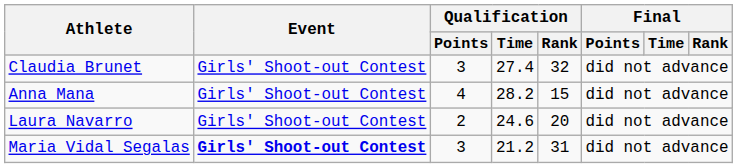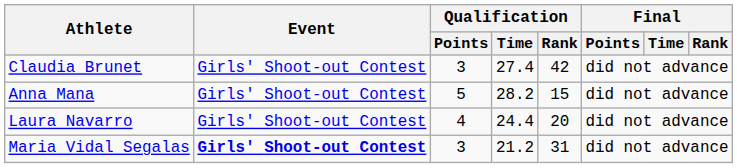 <table class="wikitable" style="font-size:90%;">
 <tr>
 <th rowspan=2>Athlete</th>
 <th rowspan=2>Event</th>
 <th colspan=3>Qualification</th>
 <th colspan=3>Final</th>
 </tr>
 <tr style="font-size:95%">
 <th>Points</th>
 <th>Time</th>
 <th>Rank</th>
 <th>Points</th>
 <th>Time</th>
 <th>Rank</th>
 </tr>
 <tr align=center>
 <td align=left><a href='#'>Claudia Brunet</a></td>
 <td align=left><a href='#'>Girls' Shoot-out Contest</a></td>
 <td>3</td>
 <td>27.4</td>
-<td>32</td>
+<td>42</td>
 <td colspan=3>did not advance</td>
 </tr>
 <tr align=center>
 <td align=left><a href='#'>Anna Mana</a></td>
 <td align=left><a href='#'>Girls' Shoot-out Contest</a></td>
-<td>4</td>
+<td>5</td>
 <td>28.2</td>
 <td>15</td>
 <td colspan=3>did not advance</td>
 </tr>
 <tr align=center>
 <td align=left><a href='#'>Laura Navarro</a></td>
 <td align=left><a href='#'>Girls' Shoot-out Contest</a></td>
-<td>2</td>
-<td>24.6</td>
+<td>4</td>
+<td>24.4</td>
 <td>20</td>
 <td colspan=3>did not advance</td>
 </tr>
 <tr align=center>
 <td align=left><a href='#'>Maria Vidal Segalas</a></td>
 <td align=left><strong><a href='#'>Girls' Shoot-out Contest</a></strong></td>
 <td>3</td>
 <td>21.2</td>
 <td>31</td>
 <td colspan=3>did not advance</td>
 </tr>
 </table>
